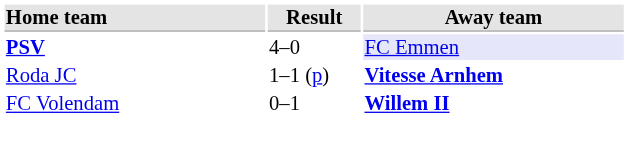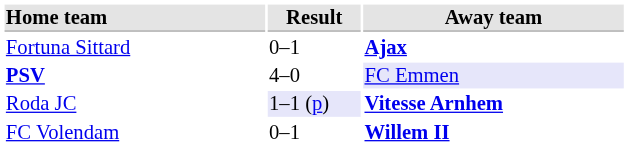 <table>
 <tr bgcolor="#E4E4E4">
 <th style="border-bottom:1px solid #AAAAAA" width="200" align="left">Home team</th>
 <th style="border-bottom:1px solid #AAAAAA" width="70" align="center">Result</th>
 <th style="border-bottom:1px solid #AAAAAA" width="200">Away team</th>
+</tr>
+<tr>
+<td><a href='#'>Fortuna Sittard</a></td>
+<td>0–1</td>
+<td><strong><a href='#'>Ajax</a></strong></td>
 </tr>
 <tr>
 <td><strong><a href='#'>PSV</a></strong></td>
 <td>4–0</td>
 <td style="background: lavender;"><a href='#'>FC Emmen</a></td>
 </tr>
 <tr>
 <td><a href='#'>Roda JC</a></td>
-<td>1–1 (<a href='#'>p</a>)</td>
+<td style="background: lavender;">1–1 (<a href='#'>p</a>)</td>
 <td><strong><a href='#'>Vitesse Arnhem</a></strong></td>
 </tr>
 <tr>
 <td><a href='#'>FC Volendam</a></td>
 <td>0–1</td>
 <td><strong><a href='#'>Willem II</a></strong></td>
 </tr>
 </table>
